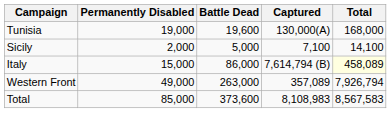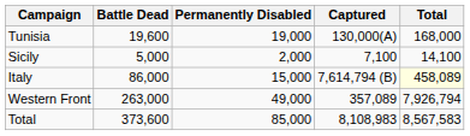 <table class="wikitable"  style="text-align: right;">
 <tr>
 <th>Campaign</th>
+<th>Battle Dead</th>
 <th>Permanently Disabled</th>
-<th>Battle Dead</th>
 <th>Captured</th>
 <th>Total</th>
 </tr>
 <tr>
 <td style="text-align: left;">Tunisia</td>
+<td>19,600</td>
 <td>19,000</td>
-<td>19,600</td>
 <td>130,000(A)</td>
 <td>168,000</td>
 </tr>
 <tr>
 <td style="text-align: left;">Sicily</td>
+<td>5,000</td>
 <td>2,000</td>
-<td>5,000</td>
 <td>7,100</td>
 <td>14,100</td>
 </tr>
 <tr>
 <td style="text-align: left;">Italy</td>
+<td>86,000</td>
 <td>15,000</td>
-<td>86,000</td>
 <td>7,614,794 (B)</td>
 <td style="background: lightyellow;">458,089</td>
 </tr>
 <tr>
 <td style="text-align: left;">Western Front</td>
+<td>263,000</td>
 <td>49,000</td>
-<td>263,000</td>
 <td>357,089</td>
 <td>7,926,794</td>
 </tr>
 <tr>
 <td style="text-align: left;">Total</td>
+<td>373,600</td>
 <td>85,000</td>
-<td>373,600</td>
 <td>8,108,983</td>
 <td>8,567,583</td>
 </tr>
 </table>
